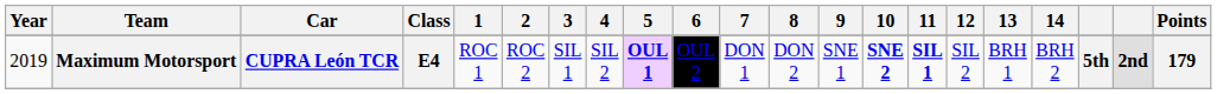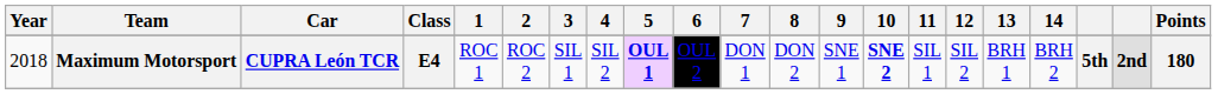 <table class="wikitable" style="text-align:center; font-size:85%">
 <tr>
 <th>Year</th>
 <th>Team</th>
 <th>Car</th>
 <th>Class</th>
 <th>1</th>
 <th>2</th>
 <th>3</th>
 <th>4</th>
 <th>5</th>
 <th>6</th>
 <th>7</th>
 <th>8</th>
 <th>9</th>
 <th>10</th>
 <th>11</th>
 <th>12</th>
 <th>13</th>
 <th>14</th>
 <th></th>
 <th></th>
 <th>Points</th>
 </tr>
 <tr>
 </tr>
 <tr>
-<td>2019</td>
+<td>2018</td>
 <th nowrap>Maximum Motorsport</th>
 <th nowrap><a href='#'>CUPRA León TCR</a></th>
 <th align=center><strong><span>E4</span></strong></th>
 <td style="background:#;"><a href='#'>ROC<br>1</a></td>
 <td style="background:#;"><a href='#'>ROC<br>2</a></td>
 <td style="background:#;"><a href='#'>SIL<br>1</a></td>
 <td style="background:#;"><a href='#'>SIL<br>2</a></td>
 <td style="background:#EFCFFF;"><strong><a href='#'>OUL<br>1</a></strong><br></td>
 <td style="background:black; color:white"><a href='#'><span>OUL<br>2</span></a><br></td>
 <td style="background:#;"><a href='#'>DON<br>1</a></td>
 <td style="background:#;"><a href='#'>DON<br>2</a></td>
 <td style="background:#;"><a href='#'>SNE<br>1</a></td>
 <td style="background:#;"><strong><a href='#'>SNE<br>2</a></strong></td>
-<td style="background:#;"><strong><a href='#'>SIL<br>1</a></strong></td>
+<td style="background:#;"><a href='#'>SIL<br>1</a></td>
 <td style="background:#;"><a href='#'>SIL<br>2</a></td>
 <td style="background:#;"><a href='#'>BRH<br>1</a></td>
 <td style="background:#;"><a href='#'>BRH<br>2</a></td>
 <th>5th</th>
 <th style="background:#dfdfdf;">2nd</th>
-<th>179</th>
+<th>180</th>
 </tr>
 <tr>
 </tr>
 </table>
